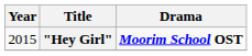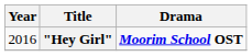 <table class="wikitable plainrowheaders">
 <tr>
 <th>Year</th>
 <th>Title</th>
 <th>Drama</th>
 </tr>
 <tr>
-<td>2015</td>
+<td>2016</td>
 <th scope="row">"Hey Girl"</th>
 <td><strong><em><a href='#'>Moorim School</a></em> OST</strong></td>
 </tr>
 <tr>
 </tr>
 </table>
